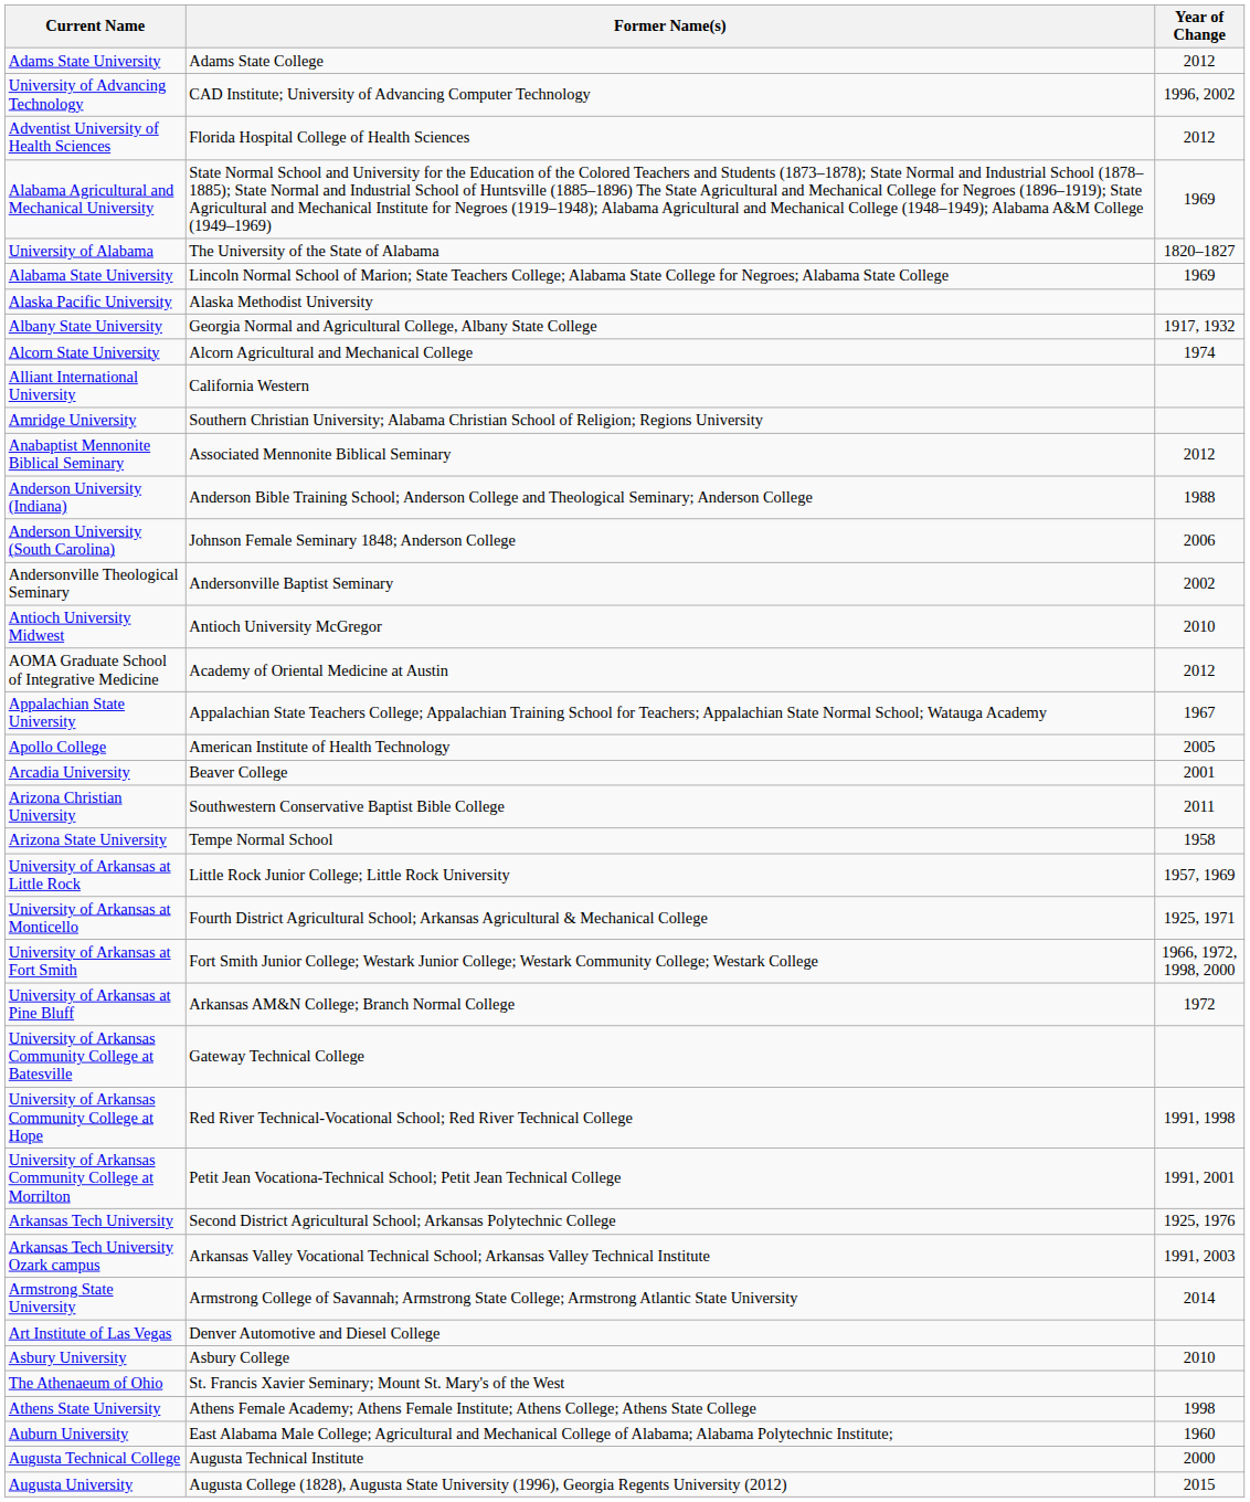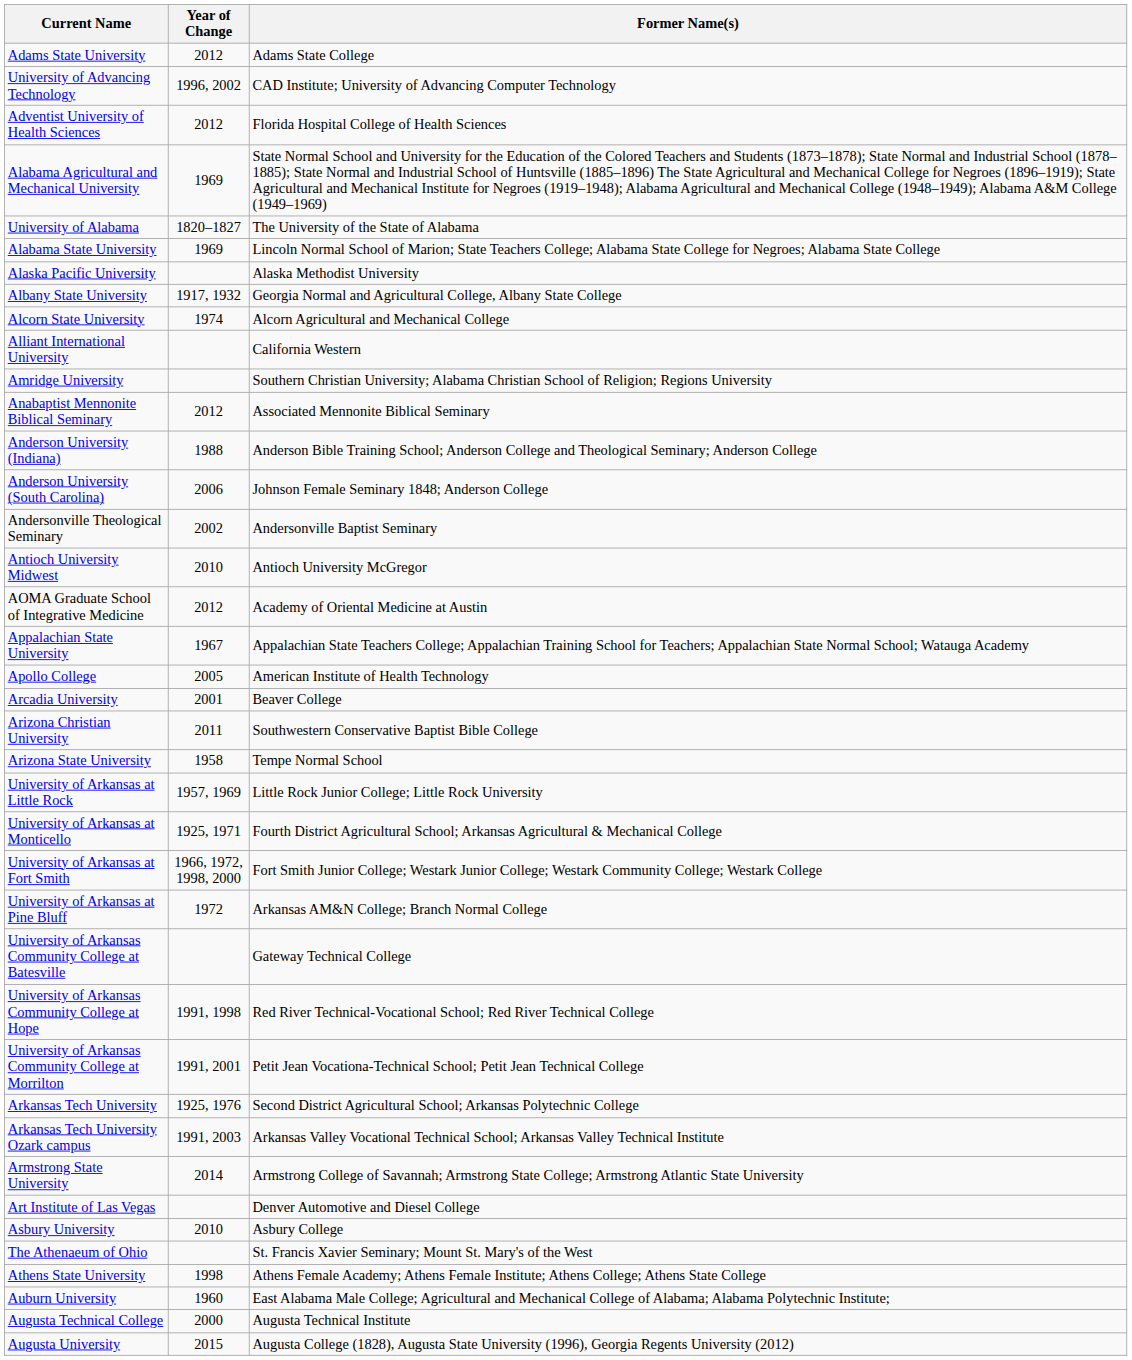 <table class="wikitable sortable">
 <tr>
 <th>Current Name</th>
+<th>Year of Change</th>
 <th>Former Name(s)</th>
-<th>Year of Change</th>
 </tr>
 <tr>
 <td><a href='#'>Adams State University</a></td>
+<td align="center">2012</td>
 <td>Adams State College</td>
-<td align="center">2012</td>
 </tr>
 <tr>
 <td><a href='#'>University of Advancing Technology</a></td>
+<td align="center">1996, 2002</td>
 <td>CAD Institute; University of Advancing Computer Technology</td>
-<td align="center">1996, 2002</td>
 </tr>
 <tr>
 <td><a href='#'>Adventist University of Health Sciences</a></td>
+<td align="center">2012</td>
 <td>Florida Hospital College of Health Sciences</td>
-<td align="center">2012</td>
 </tr>
 <tr>
 <td><a href='#'>Alabama Agricultural and Mechanical University</a></td>
+<td align="center">1969</td>
 <td>State Normal School and University for the Education of the Colored Teachers and Students (1873–1878); State Normal and Industrial School (1878–1885); State Normal and Industrial School of Huntsville (1885–1896) The State Agricultural and Mechanical College for Negroes (1896–1919); State Agricultural and Mechanical Institute for Negroes (1919–1948); Alabama Agricultural and Mechanical College (1948–1949); Alabama A&M College (1949–1969)</td>
-<td align="center">1969</td>
 </tr>
 <tr>
 <td><a href='#'>University of Alabama</a></td>
+<td align="center">1820–1827</td>
 <td>The University of the State of Alabama</td>
-<td align="center">1820–1827</td>
 </tr>
 <tr>
 <td><a href='#'>Alabama State University</a></td>
+<td align="center">1969</td>
 <td>Lincoln Normal School of Marion; State Teachers College; Alabama State College for Negroes; Alabama State College</td>
-<td align="center">1969</td>
 </tr>
 <tr>
 <td><a href='#'>Alaska Pacific University</a></td>
+<td align="center"></td>
 <td>Alaska Methodist University</td>
-<td align="center"></td>
 </tr>
 <tr>
 <td><a href='#'>Albany State University</a></td>
+<td align="center">1917, 1932</td>
 <td>Georgia Normal and Agricultural College, Albany State College</td>
-<td align="center">1917, 1932</td>
 </tr>
 <tr>
 <td><a href='#'>Alcorn State University</a></td>
+<td align="center">1974</td>
 <td>Alcorn Agricultural and Mechanical College</td>
-<td align="center">1974</td>
 </tr>
 <tr>
 <td><a href='#'>Alliant International University</a></td>
+<td align="center"></td>
 <td>California Western</td>
-<td align="center"></td>
 </tr>
 <tr>
 <td><a href='#'>Amridge University</a></td>
+<td align="center"></td>
 <td>Southern Christian University; Alabama Christian School of Religion; Regions University</td>
-<td align="center"></td>
 </tr>
 <tr>
 <td><a href='#'>Anabaptist Mennonite Biblical Seminary</a></td>
+<td align="center">2012</td>
 <td>Associated Mennonite Biblical Seminary</td>
-<td align="center">2012</td>
 </tr>
 <tr>
 <td><a href='#'>Anderson University (Indiana)</a></td>
+<td align="center">1988</td>
 <td>Anderson Bible Training School; Anderson College and Theological Seminary; Anderson College</td>
-<td align="center">1988</td>
 </tr>
 <tr>
 <td><a href='#'>Anderson University (South Carolina)</a></td>
+<td align="center">2006</td>
 <td>Johnson Female Seminary 1848; Anderson College</td>
-<td align="center">2006</td>
 </tr>
 <tr>
 <td>Andersonville Theological Seminary</td>
+<td align="center">2002</td>
 <td>Andersonville Baptist Seminary</td>
-<td align="center">2002</td>
 </tr>
 <tr>
 <td><a href='#'>Antioch University Midwest</a></td>
+<td align="center">2010</td>
 <td>Antioch University McGregor</td>
-<td align="center">2010</td>
 </tr>
 <tr>
 <td>AOMA Graduate School of Integrative Medicine</td>
+<td align="center">2012</td>
 <td>Academy of Oriental Medicine at Austin</td>
-<td align="center">2012</td>
 </tr>
 <tr>
 <td><a href='#'>Appalachian State University</a></td>
+<td align="center">1967</td>
 <td>Appalachian State Teachers College; Appalachian Training School for Teachers; Appalachian State Normal School; Watauga Academy</td>
-<td align="center">1967</td>
 </tr>
 <tr>
 <td><a href='#'>Apollo College</a></td>
+<td align="center">2005</td>
 <td>American Institute of Health Technology</td>
-<td align="center">2005</td>
 </tr>
 <tr>
 <td><a href='#'>Arcadia University</a></td>
+<td align="center">2001</td>
 <td>Beaver College</td>
-<td align="center">2001</td>
 </tr>
 <tr>
 <td><a href='#'>Arizona Christian University</a></td>
+<td align="center">2011</td>
 <td>Southwestern Conservative Baptist Bible College</td>
-<td align="center">2011</td>
 </tr>
 <tr>
 <td><a href='#'>Arizona State University</a></td>
+<td align="center">1958</td>
 <td>Tempe Normal School</td>
-<td align="center">1958</td>
 </tr>
 <tr>
 <td><a href='#'>University of Arkansas at Little Rock</a></td>
+<td align="center">1957, 1969</td>
 <td>Little Rock Junior College; Little Rock University</td>
-<td align="center">1957, 1969</td>
 </tr>
 <tr>
 <td><a href='#'>University of Arkansas at Monticello</a></td>
+<td align="center">1925, 1971</td>
 <td>Fourth District Agricultural School; Arkansas Agricultural & Mechanical College</td>
-<td align="center">1925, 1971</td>
 </tr>
 <tr>
 <td><a href='#'>University of Arkansas at Fort Smith</a></td>
+<td align="center">1966, 1972, 1998, 2000</td>
 <td>Fort Smith Junior College; Westark Junior College; Westark Community College; Westark College</td>
-<td align="center">1966, 1972, 1998, 2000</td>
 </tr>
 <tr>
 <td><a href='#'>University of Arkansas at Pine Bluff</a></td>
+<td align="center">1972</td>
 <td>Arkansas AM&N College; Branch Normal College</td>
-<td align="center">1972</td>
 </tr>
 <tr>
 <td><a href='#'>University of Arkansas Community College at Batesville</a></td>
+<td align="center"></td>
 <td>Gateway Technical College</td>
-<td align="center"></td>
 </tr>
 <tr>
 <td><a href='#'>University of Arkansas Community College at Hope</a></td>
+<td align="center">1991, 1998</td>
 <td>Red River Technical-Vocational School; Red River Technical College</td>
-<td align="center">1991, 1998</td>
 </tr>
 <tr>
 <td><a href='#'>University of Arkansas Community College at Morrilton</a></td>
+<td align="center">1991, 2001</td>
 <td>Petit Jean Vocationa-Technical School; Petit Jean Technical College</td>
-<td align="center">1991, 2001</td>
 </tr>
 <tr>
 <td><a href='#'>Arkansas Tech University</a></td>
+<td align="center">1925, 1976</td>
 <td>Second District Agricultural School; Arkansas Polytechnic College</td>
-<td align="center">1925, 1976</td>
 </tr>
 <tr>
 <td><a href='#'>Arkansas Tech University Ozark campus</a></td>
+<td align="center">1991, 2003</td>
 <td>Arkansas Valley Vocational Technical School; Arkansas Valley Technical Institute</td>
-<td align="center">1991, 2003</td>
 </tr>
 <tr>
 <td><a href='#'>Armstrong State University</a></td>
+<td align="center">2014</td>
 <td>Armstrong College of Savannah; Armstrong State College; Armstrong Atlantic State University</td>
-<td align="center">2014</td>
 </tr>
 <tr>
 <td><a href='#'>Art Institute of Las Vegas</a></td>
+<td align="center"></td>
 <td>Denver Automotive and Diesel College</td>
-<td align="center"></td>
 </tr>
 <tr>
 <td><a href='#'>Asbury University</a></td>
+<td align="center">2010</td>
 <td>Asbury College</td>
-<td align="center">2010</td>
 </tr>
 <tr>
 <td><a href='#'>The Athenaeum of Ohio</a></td>
+<td align="center"></td>
 <td>St. Francis Xavier Seminary; Mount St. Mary's of the West</td>
-<td align="center"></td>
 </tr>
 <tr>
 <td><a href='#'>Athens State University</a></td>
+<td align="center">1998</td>
 <td>Athens Female Academy; Athens Female Institute; Athens College; Athens State College</td>
-<td align="center">1998</td>
 </tr>
 <tr>
 <td><a href='#'>Auburn University</a></td>
+<td align="center">1960</td>
 <td>East Alabama Male College; Agricultural and Mechanical College of Alabama; Alabama Polytechnic Institute;</td>
-<td align="center">1960</td>
 </tr>
 <tr>
 <td><a href='#'>Augusta Technical College</a></td>
+<td align="center">2000</td>
 <td>Augusta Technical Institute</td>
-<td align="center">2000</td>
 </tr>
 <tr>
 <td><a href='#'>Augusta University</a></td>
+<td align="center">2015</td>
 <td>Augusta College (1828), Augusta State University (1996), Georgia Regents University (2012)</td>
-<td align="center">2015</td>
 </tr>
 </table>
